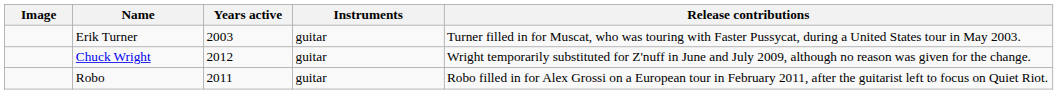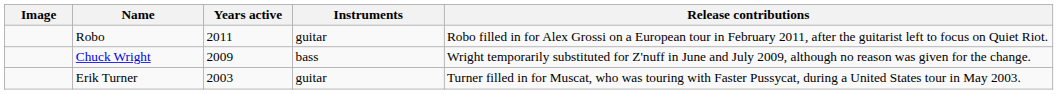 <table class="wikitable" border="1" width=100%>
 <tr>
 <th width="75">Image</th>
 <th width="150">Name</th>
 <th width="100">Years active</th>
 <th width="175">Instruments</th>
 <th>Release contributions</th>
 </tr>
 <tr>
 <td></td>
+<td>Robo</td>
+<td>2011</td>
+<td>guitar</td>
+<td>Robo filled in for Alex Grossi on a European tour in February 2011, after the guitarist left to focus on Quiet Riot.</td>
+</tr>
+<tr>
+<td></td>
+<td><a href='#'>Chuck Wright</a></td>
+<td>2009</td>
+<td>bass</td>
+<td>Wright temporarily substituted for Z'nuff in June and July 2009, although no reason was given for the change.</td>
+</tr>
+<tr>
+<td></td>
 <td>Erik Turner</td>
 <td>2003</td>
 <td>guitar</td>
 <td>Turner filled in for Muscat, who was touring with Faster Pussycat, during a United States tour in May 2003.</td>
 </tr>
-<tr>
-<td></td>
-<td><a href='#'>Chuck Wright</a></td>
-<td>2012</td>
-<td>guitar</td>
-<td>Wright temporarily substituted for Z'nuff in June and July 2009, although no reason was given for the change.</td>
-</tr>
-<tr>
-<td></td>
-<td>Robo</td>
-<td>2011</td>
-<td>guitar</td>
-<td>Robo filled in for Alex Grossi on a European tour in February 2011, after the guitarist left to focus on Quiet Riot.</td>
-</tr>
 </table>
